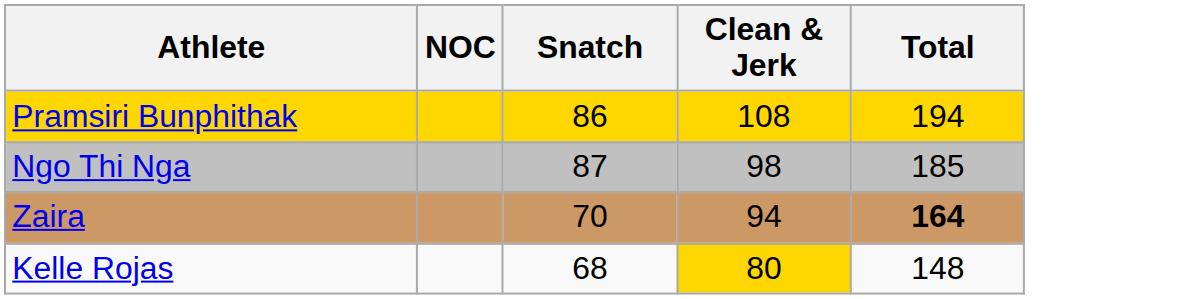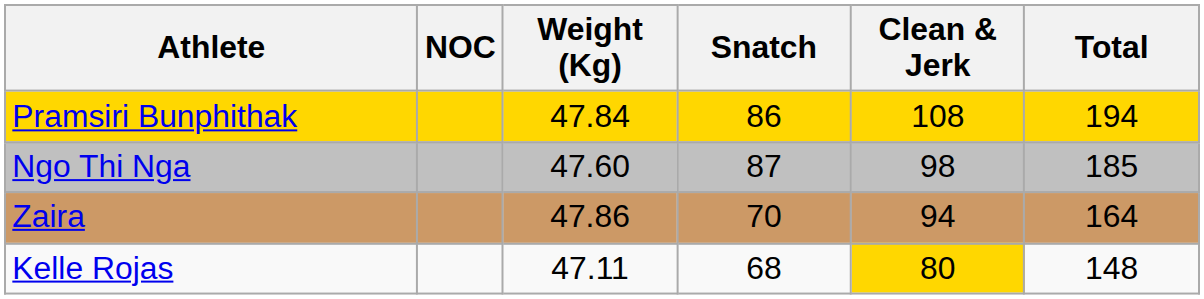 <table class="wikitable" style="text-align:center">
 <tr>
 <th width=200>Athlete</th>
 <th width=10>NOC</th>
+<th width=80>Weight (Kg)</th>
 <th width=80>Snatch</th>
 <th width=80>Clean & Jerk</th>
 <th width=80>Total</th>
 </tr>
 <tr bgcolor=gold>
 <td align="left"><a href='#'>Pramsiri Bunphithak</a></td>
 <td></td>
+<td>47.84</td>
 <td>86</td>
 <td>108</td>
 <td>194</td>
 </tr>
 <tr bgcolor=silver>
 <td align="left"><a href='#'>Ngo Thi Nga</a></td>
 <td></td>
+<td>47.60</td>
 <td>87</td>
 <td>98</td>
 <td>185</td>
 </tr>
 <tr bgcolor=CC9966>
 <td align="left"><a href='#'>Zaira</a></td>
 <td></td>
+<td>47.86</td>
 <td>70</td>
 <td>94</td>
-<td><strong>164</strong></td>
+<td>164</td>
 </tr>
 <tr>
 <td align="left"><a href='#'>Kelle Rojas</a></td>
 <td></td>
+<td>47.11</td>
 <td>68</td>
 <td style="background: gold;">80</td>
 <td>148</td>
 </tr>
 </table>
